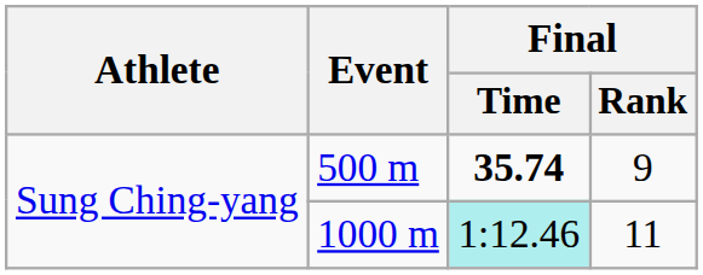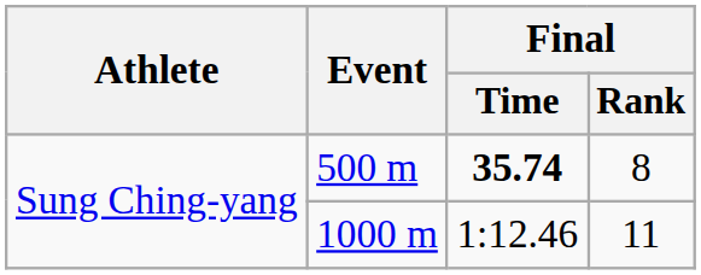 <table class="wikitable" style="font-size:90%">
 <tr>
 <th rowspan=2>Athlete</th>
 <th rowspan=2>Event</th>
 <th colspan=2>Final</th>
 </tr>
 <tr style="font-size:95%">
 <th>Time</th>
 <th>Rank</th>
 </tr>
 <tr align=center>
 <td align=left rowspan=2><a href='#'>Sung Ching-yang</a></td>
 <td align=left><a href='#'>500 m</a></td>
 <td><strong>35.74</strong></td>
-<td>9</td>
+<td>8</td>
 </tr>
 <tr align=center>
 <td align=left><a href='#'>1000 m</a></td>
-<td style="background: paleturquoise;">1:12.46</td>
+<td>1:12.46</td>
 <td>11</td>
 </tr>
 </table>
